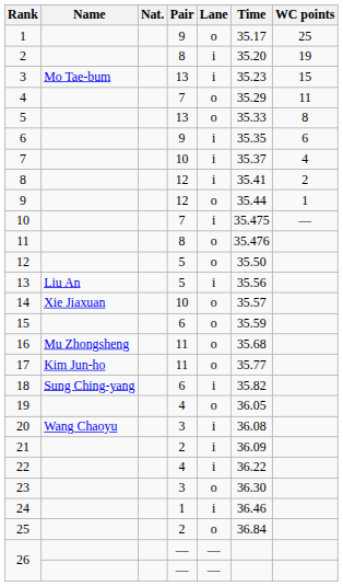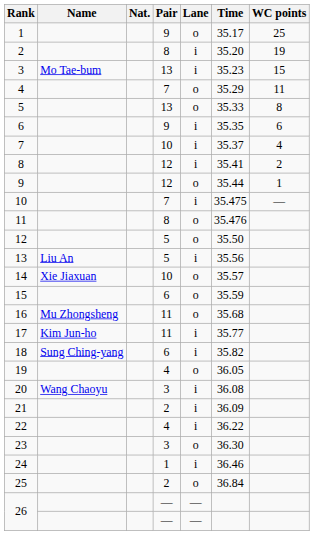 <table class="wikitable sortable" style="text-align:center">
 <tr>
 <th>Rank</th>
 <th>Name</th>
 <th>Nat.</th>
 <th>Pair</th>
 <th>Lane</th>
 <th>Time</th>
 <th>WC points</th>
 </tr>
 <tr>
 <td>1</td>
 <td align=left></td>
 <td></td>
 <td>9</td>
 <td>o</td>
 <td>35.17</td>
 <td>25</td>
 </tr>
 <tr>
 <td>2</td>
 <td align=left></td>
 <td></td>
 <td>8</td>
 <td>i</td>
 <td>35.20</td>
 <td>19</td>
 </tr>
 <tr>
 <td>3</td>
 <td align=left><a href='#'>Mo Tae-bum</a></td>
 <td></td>
 <td>13</td>
 <td>i</td>
 <td>35.23</td>
 <td>15</td>
 </tr>
 <tr>
 <td>4</td>
 <td align=left></td>
 <td></td>
 <td>7</td>
 <td>o</td>
 <td>35.29</td>
 <td>11</td>
 </tr>
 <tr>
 <td>5</td>
 <td align=left></td>
 <td></td>
 <td>13</td>
 <td>o</td>
 <td>35.33</td>
 <td>8</td>
 </tr>
 <tr>
 <td>6</td>
 <td align=left></td>
 <td></td>
 <td>9</td>
 <td>i</td>
 <td>35.35</td>
 <td>6</td>
 </tr>
 <tr>
 <td>7</td>
 <td align=left></td>
 <td></td>
 <td>10</td>
 <td>i</td>
 <td>35.37</td>
 <td>4</td>
 </tr>
 <tr>
 <td>8</td>
 <td align=left></td>
 <td></td>
 <td>12</td>
 <td>i</td>
 <td>35.41</td>
 <td>2</td>
 </tr>
 <tr>
 <td>9</td>
 <td align=left></td>
 <td></td>
 <td>12</td>
 <td>o</td>
 <td>35.44</td>
 <td>1</td>
 </tr>
 <tr>
 <td>10</td>
 <td align=left></td>
 <td></td>
 <td>7</td>
 <td>i</td>
 <td>35.475</td>
 <td>—</td>
 </tr>
 <tr>
 <td>11</td>
 <td align=left></td>
 <td></td>
 <td>8</td>
 <td>o</td>
 <td>35.476</td>
 <td></td>
 </tr>
 <tr>
 <td>12</td>
 <td align=left></td>
 <td></td>
 <td>5</td>
 <td>o</td>
 <td>35.50</td>
 <td></td>
 </tr>
 <tr>
 <td>13</td>
 <td align=left><a href='#'>Liu An</a></td>
 <td></td>
 <td>5</td>
 <td>i</td>
 <td>35.56</td>
 <td></td>
 </tr>
 <tr>
 <td>14</td>
 <td align=left><a href='#'>Xie Jiaxuan</a></td>
 <td></td>
 <td>10</td>
 <td>o</td>
 <td>35.57</td>
 <td></td>
 </tr>
 <tr>
 <td>15</td>
 <td align=left></td>
 <td></td>
 <td>6</td>
 <td>o</td>
 <td>35.59</td>
 <td></td>
 </tr>
 <tr>
 <td>16</td>
 <td align=left><a href='#'>Mu Zhongsheng</a></td>
 <td></td>
 <td>11</td>
 <td>o</td>
 <td>35.68</td>
 <td></td>
 </tr>
 <tr>
 <td>17</td>
 <td align=left><a href='#'>Kim Jun-ho</a></td>
 <td></td>
 <td>11</td>
-<td>o</td>
+<td>i</td>
 <td>35.77</td>
 <td></td>
 </tr>
 <tr>
 <td>18</td>
 <td align=left><a href='#'>Sung Ching-yang</a></td>
 <td></td>
 <td>6</td>
 <td>i</td>
 <td>35.82</td>
 <td></td>
 </tr>
 <tr>
 <td>19</td>
 <td align=left></td>
 <td></td>
 <td>4</td>
 <td>o</td>
 <td>36.05</td>
 <td></td>
 </tr>
 <tr>
 <td>20</td>
 <td align=left><a href='#'>Wang Chaoyu</a></td>
 <td></td>
 <td>3</td>
 <td>i</td>
 <td>36.08</td>
 <td></td>
 </tr>
 <tr>
 <td>21</td>
 <td align=left></td>
 <td></td>
 <td>2</td>
 <td>i</td>
 <td>36.09</td>
 <td></td>
 </tr>
 <tr>
 <td>22</td>
 <td align=left></td>
 <td></td>
 <td>4</td>
 <td>i</td>
 <td>36.22</td>
 <td></td>
 </tr>
 <tr>
 <td>23</td>
 <td align=left></td>
 <td></td>
 <td>3</td>
 <td>o</td>
 <td>36.30</td>
 <td></td>
 </tr>
 <tr>
 <td>24</td>
 <td align=left></td>
 <td></td>
 <td>1</td>
 <td>i</td>
 <td>36.46</td>
 <td></td>
 </tr>
 <tr>
 <td>25</td>
 <td align=left></td>
 <td></td>
 <td>2</td>
 <td>o</td>
 <td>36.84</td>
 <td></td>
 </tr>
 <tr>
 <td rowspan=2>26</td>
 <td align=left></td>
 <td></td>
 <td>—</td>
 <td>—</td>
 <td></td>
 <td></td>
 </tr>
 <tr>
 <td align=left></td>
 <td></td>
 <td>—</td>
 <td>—</td>
 <td></td>
 <td></td>
 </tr>
 </table>
